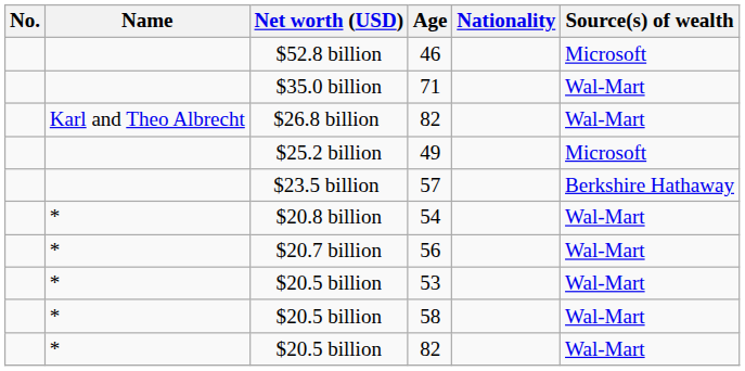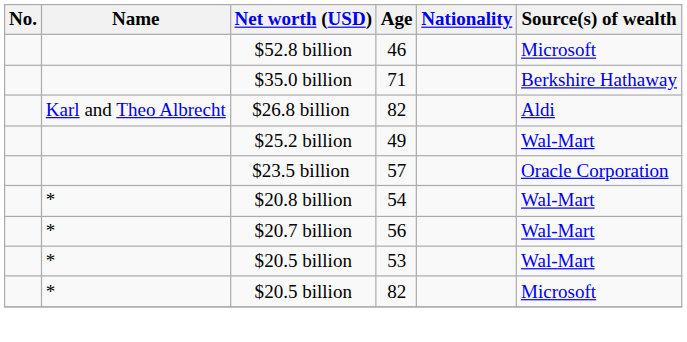 <table class="wikitable sortable">
 <tr>
 <th>No.</th>
 <th>Name</th>
 <th><a href='#'>Net worth</a> (<a href='#'>USD</a>)</th>
 <th>Age</th>
 <th><a href='#'>Nationality</a></th>
 <th>Source(s) of wealth</th>
 </tr>
 <tr>
 <td style="text-align:center;"> </td>
 <td></td>
 <td style="text-align:center;">$52.8 billion </td>
 <td style="text-align:center;">46</td>
 <td></td>
 <td><a href='#'>Microsoft</a></td>
 </tr>
 <tr>
 <td style="text-align:center;"> </td>
 <td></td>
 <td style="text-align:center;">$35.0 billion </td>
 <td style="text-align:center;">71</td>
 <td></td>
-<td><a href='#'>Wal-Mart</a></td>
+<td><a href='#'>Berkshire Hathaway</a></td>
 </tr>
 <tr>
 <td style="text-align:center;"> </td>
 <td><a href='#'>Karl</a> and <a href='#'>Theo Albrecht</a></td>
 <td style="text-align:center;">$26.8 billion </td>
 <td style="text-align:center;">82</td>
 <td></td>
-<td><a href='#'>Wal-Mart</a></td>
+<td><a href='#'>Aldi</a></td>
 </tr>
 <tr>
 <td style="text-align:center;"> </td>
 <td></td>
 <td style="text-align:center;">$25.2 billion </td>
 <td style="text-align:center;">49</td>
 <td></td>
-<td><a href='#'>Microsoft</a></td>
+<td><a href='#'>Wal-Mart</a></td>
 </tr>
 <tr>
 <td style="text-align:center;"> </td>
 <td></td>
 <td style="text-align:center;">$23.5 billion </td>
 <td style="text-align:center;">57</td>
 <td></td>
-<td><a href='#'>Berkshire Hathaway</a></td>
+<td><a href='#'>Oracle Corporation</a></td>
 </tr>
 <tr>
 <td style="text-align:center;"> </td>
 <td>*</td>
 <td style="text-align:center;">$20.8 billion </td>
 <td style="text-align:center;">54</td>
 <td></td>
 <td><a href='#'>Wal-Mart</a></td>
 </tr>
 <tr>
 <td style="text-align:center;"> </td>
 <td>*</td>
 <td style="text-align:center;">$20.7 billion </td>
 <td style="text-align:center;">56</td>
 <td></td>
 <td><a href='#'>Wal-Mart</a></td>
 </tr>
 <tr>
 <td style="text-align:center;"> </td>
 <td>*</td>
 <td style="text-align:center;">$20.5 billion </td>
 <td style="text-align:center;">53</td>
 <td></td>
 <td><a href='#'>Wal-Mart</a></td>
 </tr>
 <tr>
 <td style="text-align:center;"> </td>
 <td>*</td>
 <td style="text-align:center;">$20.5 billion </td>
-<td style="text-align:center;">58</td>
-<td></td>
-<td><a href='#'>Wal-Mart</a></td>
-</tr>
-<tr>
-<td style="text-align:center;"> </td>
-<td>*</td>
-<td style="text-align:center;">$20.5 billion </td>
 <td style="text-align:center;">82</td>
 <td></td>
-<td><a href='#'>Wal-Mart</a></td>
+<td><a href='#'>Microsoft</a></td>
 </tr>
 <tr>
 </tr>
 </table>
